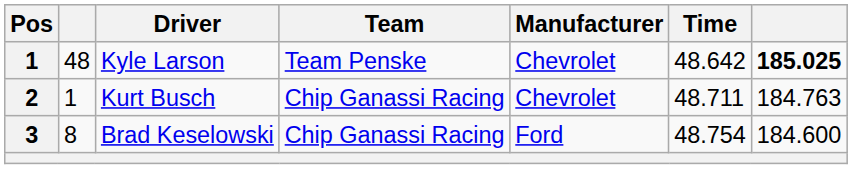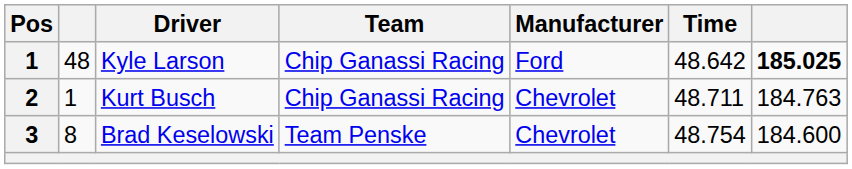 <table class="wikitable" style="font-size:95%">
 <tr>
 <th>Pos</th>
 <th></th>
 <th>Driver</th>
 <th>Team</th>
 <th>Manufacturer</th>
 <th>Time</th>
 <th></th>
 </tr>
 <tr>
 <th>1</th>
 <td>48</td>
 <td><a href='#'>Kyle Larson</a></td>
-<td><a href='#'>Team Penske</a></td>
-<td><a href='#'>Chevrolet</a></td>
+<td><a href='#'>Chip Ganassi Racing</a></td>
+<td><a href='#'>Ford</a></td>
 <td>48.642</td>
 <td><strong>185.025</strong></td>
 </tr>
 <tr>
 <th>2</th>
 <td>1</td>
 <td><a href='#'>Kurt Busch</a></td>
 <td><a href='#'>Chip Ganassi Racing</a></td>
 <td><a href='#'>Chevrolet</a></td>
 <td>48.711</td>
 <td>184.763</td>
 </tr>
 <tr>
 <th>3</th>
 <td>8</td>
 <td><a href='#'>Brad Keselowski</a></td>
-<td><a href='#'>Chip Ganassi Racing</a></td>
-<td><a href='#'>Ford</a></td>
+<td><a href='#'>Team Penske</a></td>
+<td><a href='#'>Chevrolet</a></td>
 <td>48.754</td>
 <td>184.600</td>
 </tr>
 <tr>
 <th colspan="7"></th>
 </tr>
 </table>
